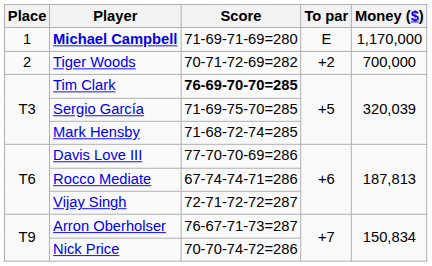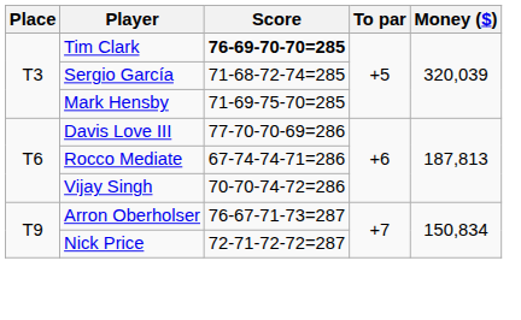 <table class="wikitable">
 <tr>
 <th>Place</th>
 <th>Player</th>
 <th>Score</th>
 <th>To par</th>
 <th>Money (<a href='#'>$</a>)</th>
-</tr>
-<tr>
-<td align=center>1</td>
-<td> <strong><a href='#'>Michael Campbell</a></strong></td>
-<td>71-69-71-69=280</td>
-<td align=center>E</td>
-<td align=center>1,170,000</td>
-</tr>
-<tr>
-<td align=center>2</td>
-<td> <a href='#'>Tiger Woods</a></td>
-<td>70-71-72-69=282</td>
-<td align=center>+2</td>
-<td align=center>700,000</td>
 </tr>
 <tr>
 <td rowspan="3" align=center>T3</td>
 <td> <a href='#'>Tim Clark</a></td>
 <td><strong>76-69-70-70=285</strong></td>
 <td rowspan="3" align=center>+5</td>
 <td rowspan="3" align=center>320,039</td>
 </tr>
 <tr>
 <td> <a href='#'>Sergio García</a></td>
-<td>71-69-75-70=285</td>
+<td>71-68-72-74=285</td>
 </tr>
 <tr>
 <td> <a href='#'>Mark Hensby</a></td>
-<td>71-68-72-74=285</td>
+<td>71-69-75-70=285</td>
 </tr>
 <tr>
 <td rowspan="3" align=center>T6</td>
 <td> <a href='#'>Davis Love III</a></td>
 <td>77-70-70-69=286</td>
 <td rowspan="3" align=center>+6</td>
 <td rowspan="3" align=center>187,813</td>
 </tr>
 <tr>
 <td> <a href='#'>Rocco Mediate</a></td>
 <td>67-74-74-71=286</td>
 </tr>
 <tr>
 <td> <a href='#'>Vijay Singh</a></td>
-<td>72-71-72-72=287</td>
+<td>70-70-74-72=286</td>
 </tr>
 <tr>
 <td rowspan="2" align=center>T9</td>
 <td> <a href='#'>Arron Oberholser</a></td>
 <td>76-67-71-73=287</td>
 <td rowspan="2" align=center>+7</td>
 <td rowspan="2" align=center>150,834</td>
 </tr>
 <tr>
 <td> <a href='#'>Nick Price</a></td>
-<td>70-70-74-72=286</td>
+<td>72-71-72-72=287</td>
 </tr>
 </table>
